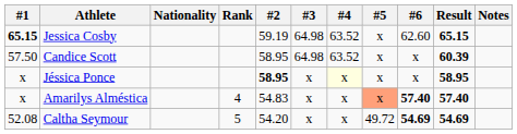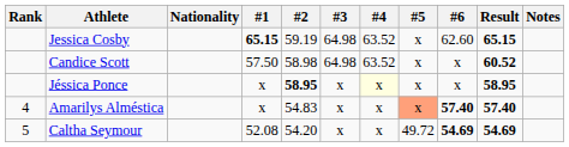 <table class="wikitable sortable" style="text-align:center">
 <tr>
-<th>#1</th>
+<th>Rank</th>
 <th>Athlete</th>
 <th>Nationality</th>
-<th>Rank</th>
+<th>#1</th>
 <th>#2</th>
 <th>#3</th>
 <th>#4</th>
 <th>#5</th>
 <th>#6</th>
 <th>Result</th>
 <th>Notes</th>
 </tr>
 <tr>
-<td><strong>65.15</strong></td>
+<td></td>
 <td align="left"><a href='#'>Jessica Cosby</a></td>
 <td align=left></td>
-<td></td>
+<td><strong>65.15</strong></td>
 <td>59.19</td>
 <td>64.98</td>
 <td>63.52</td>
 <td>x</td>
 <td>62.60</td>
 <td><strong>65.15</strong></td>
 <td></td>
 </tr>
 <tr>
-<td>57.50</td>
+<td></td>
 <td align="left"><a href='#'>Candice Scott</a></td>
 <td align=left></td>
-<td></td>
-<td>58.95</td>
+<td>57.50</td>
+<td>58.98</td>
 <td>64.98</td>
 <td>63.52</td>
 <td>x</td>
 <td>x</td>
-<td><strong>60.39</strong></td>
+<td><strong>60.52</strong></td>
 <td></td>
 </tr>
 <tr>
-<td>x</td>
+<td></td>
 <td align="left"><a href='#'>Jéssica Ponce</a></td>
 <td align=left></td>
-<td></td>
+<td>x</td>
 <td><strong>58.95</strong></td>
 <td>x</td>
 <td style="background: lightyellow;">x</td>
 <td>x</td>
 <td>x</td>
 <td><strong>58.95</strong></td>
 <td></td>
 </tr>
 <tr>
-<td>x</td>
+<td>4</td>
 <td align="left"><a href='#'>Amarilys Alméstica</a></td>
 <td align=left></td>
-<td>4</td>
+<td>x</td>
 <td>54.83</td>
 <td>x</td>
 <td>x</td>
 <td style="background: lightsalmon;">x</td>
 <td><strong>57.40</strong></td>
 <td><strong>57.40</strong></td>
 <td></td>
 </tr>
 <tr>
-<td>52.08</td>
+<td>5</td>
 <td align="left"><a href='#'>Caltha Seymour</a></td>
 <td align=left></td>
-<td>5</td>
+<td>52.08</td>
 <td>54.20</td>
 <td>x</td>
 <td>x</td>
 <td>49.72</td>
 <td><strong>54.69</strong></td>
 <td><strong>54.69</strong></td>
 <td></td>
 </tr>
 </table>
